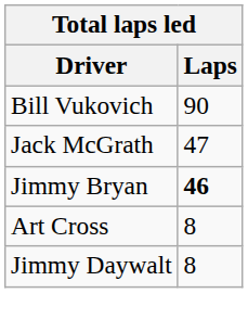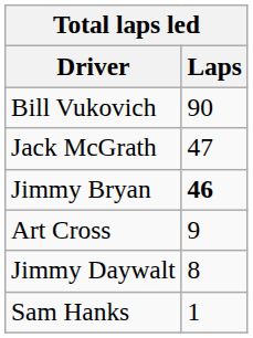 <table class="wikitable">
 <tr>
 <th colspan=2>Total laps led</th>
 </tr>
 <tr>
 <th>Driver</th>
 <th>Laps</th>
 </tr>
 <tr>
 <td>Bill Vukovich</td>
 <td>90</td>
 </tr>
 <tr>
 <td>Jack McGrath</td>
 <td>47</td>
 </tr>
 <tr>
 <td>Jimmy Bryan</td>
 <td><strong>46</strong></td>
 </tr>
 <tr>
 <td>Art Cross</td>
-<td>8</td>
+<td>9</td>
 </tr>
 <tr>
 <td>Jimmy Daywalt</td>
 <td>8</td>
 </tr>
+<tr>
+<td>Sam Hanks</td>
+<td>1</td>
+</tr>
 </table>
